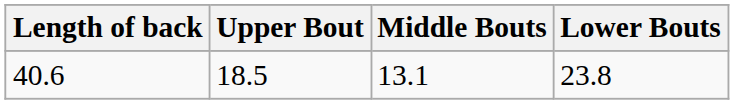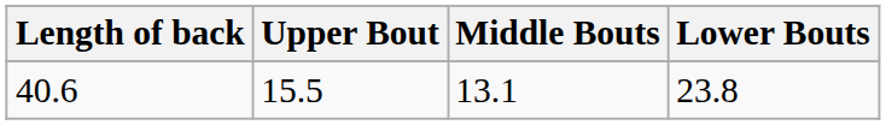 <table class="wikitable" style="Margin:auto">
 <tr>
 <th>Length of back</th>
 <th>Upper Bout</th>
 <th>Middle Bouts</th>
 <th>Lower Bouts</th>
 </tr>
 <tr>
 <td>40.6</td>
-<td>18.5</td>
+<td>15.5</td>
 <td>13.1</td>
 <td>23.8</td>
 </tr>
 </table>
